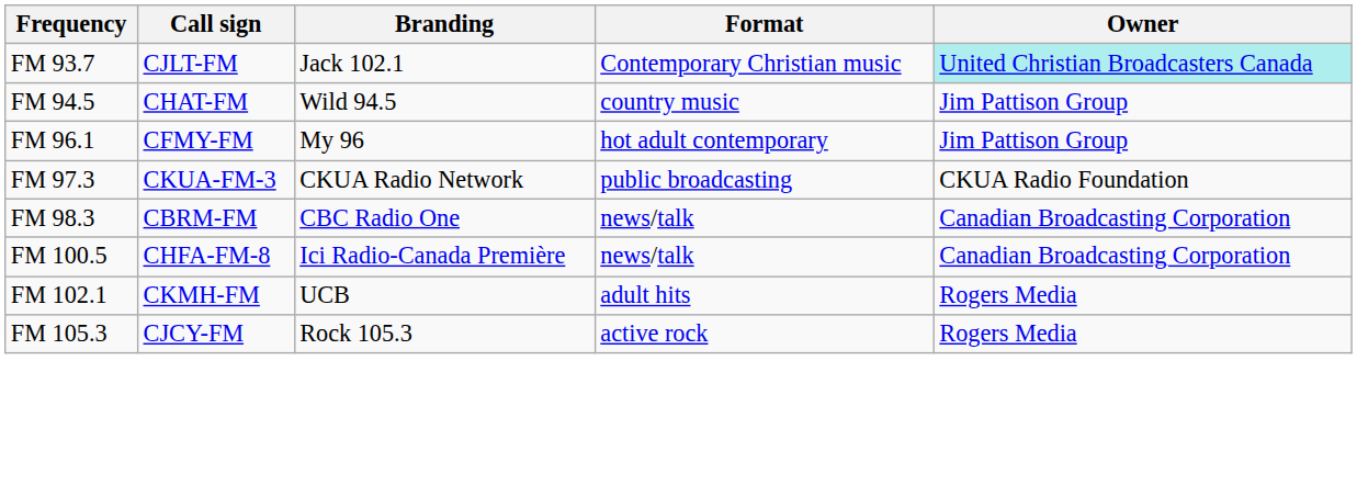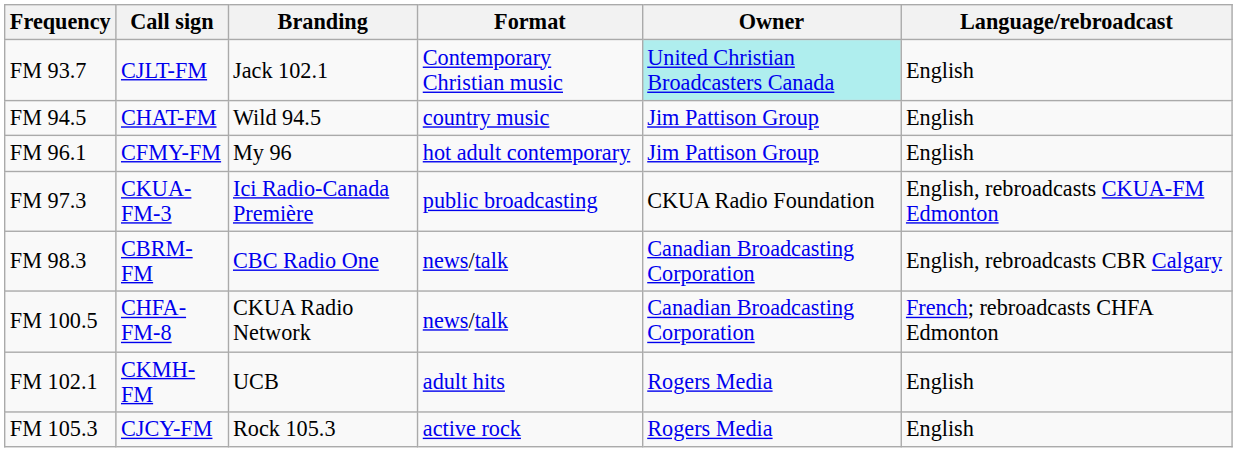 <table class="wikitable sortable" width="100%">
 <tr>
 <th>Frequency</th>
 <th>Call sign</th>
 <th>Branding</th>
 <th>Format</th>
 <th>Owner</th>
+<th>Language/rebroadcast</th>
 </tr>
 <tr>
 <td>FM 93.7</td>
 <td><a href='#'>CJLT-FM</a></td>
 <td>Jack 102.1</td>
 <td><a href='#'>Contemporary Christian music</a></td>
 <td style="background: paleturquoise;"><a href='#'>United Christian Broadcasters Canada</a></td>
+<td>English</td>
 </tr>
 <tr>
 <td>FM 94.5</td>
 <td><a href='#'>CHAT-FM</a></td>
 <td>Wild 94.5</td>
 <td><a href='#'>country music</a></td>
 <td><a href='#'>Jim Pattison Group</a></td>
+<td>English</td>
 </tr>
 <tr>
 <td>FM 96.1</td>
 <td><a href='#'>CFMY-FM</a></td>
 <td>My 96</td>
 <td><a href='#'>hot adult contemporary</a></td>
 <td><a href='#'>Jim Pattison Group</a></td>
+<td>English</td>
 </tr>
 <tr>
 <td>FM 97.3</td>
 <td><a href='#'>CKUA-FM-3</a></td>
-<td>CKUA Radio Network</td>
+<td><a href='#'>Ici Radio-Canada Première</a></td>
 <td><a href='#'>public broadcasting</a></td>
 <td>CKUA Radio Foundation</td>
+<td>English, rebroadcasts <a href='#'>CKUA-FM</a> <a href='#'>Edmonton</a></td>
 </tr>
 <tr>
 <td>FM 98.3</td>
 <td><a href='#'>CBRM-FM</a></td>
 <td><a href='#'>CBC Radio One</a></td>
 <td><a href='#'>news</a>/<a href='#'>talk</a></td>
 <td><a href='#'>Canadian Broadcasting Corporation</a></td>
+<td>English, rebroadcasts CBR <a href='#'>Calgary</a></td>
 </tr>
 <tr>
 <td>FM 100.5</td>
 <td><a href='#'>CHFA-FM-8</a></td>
-<td><a href='#'>Ici Radio-Canada Première</a></td>
+<td>CKUA Radio Network</td>
 <td><a href='#'>news</a>/<a href='#'>talk</a></td>
 <td><a href='#'>Canadian Broadcasting Corporation</a></td>
+<td><a href='#'>French</a>; rebroadcasts CHFA Edmonton</td>
 </tr>
 <tr>
 <td>FM 102.1</td>
 <td><a href='#'>CKMH-FM</a></td>
 <td>UCB</td>
 <td><a href='#'>adult hits</a></td>
 <td><a href='#'>Rogers Media</a></td>
+<td>English</td>
 </tr>
 <tr>
 <td>FM 105.3</td>
 <td><a href='#'>CJCY-FM</a></td>
 <td>Rock 105.3</td>
 <td><a href='#'>active rock</a></td>
 <td><a href='#'>Rogers Media</a></td>
+<td>English</td>
 </tr>
 </table>
